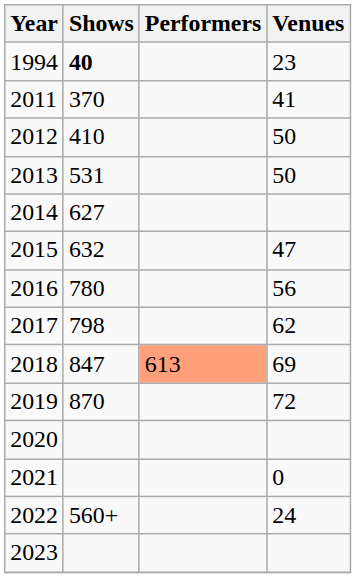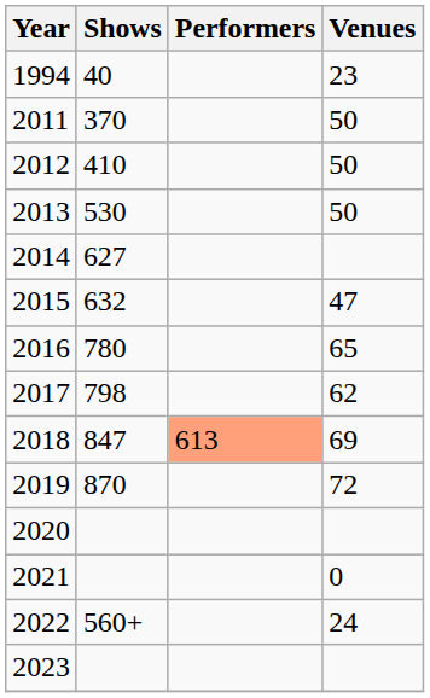 <table class="wikitable">
 <tr>
 <th>Year</th>
 <th>Shows</th>
 <th>Performers</th>
 <th>Venues</th>
 </tr>
 <tr>
 <td>1994</td>
-<td><strong>40</strong></td>
+<td>40</td>
 <td></td>
 <td>23</td>
 </tr>
 <tr>
 <td>2011</td>
 <td>370</td>
 <td></td>
-<td>41</td>
+<td>50</td>
 </tr>
 <tr>
 <td>2012</td>
 <td>410</td>
 <td></td>
 <td>50</td>
 </tr>
 <tr>
 <td>2013</td>
-<td>531</td>
+<td>530</td>
 <td></td>
 <td>50</td>
 </tr>
 <tr>
 <td>2014</td>
 <td>627</td>
 <td></td>
 <td></td>
 </tr>
 <tr>
 <td>2015</td>
 <td>632</td>
 <td></td>
 <td>47</td>
 </tr>
 <tr>
 <td>2016</td>
 <td>780</td>
 <td></td>
-<td>56</td>
+<td>65</td>
 </tr>
 <tr>
 <td>2017</td>
 <td>798</td>
 <td></td>
 <td>62</td>
 </tr>
 <tr>
 <td>2018</td>
 <td>847</td>
 <td style="background: lightsalmon;">613</td>
 <td>69</td>
 </tr>
 <tr>
 <td>2019</td>
 <td>870</td>
 <td></td>
 <td>72</td>
 </tr>
 <tr>
 <td>2020</td>
 <td></td>
 <td></td>
 <td></td>
 </tr>
 <tr>
 <td>2021</td>
 <td></td>
 <td></td>
 <td>0</td>
 </tr>
 <tr>
 <td>2022</td>
 <td>560+</td>
 <td></td>
 <td>24</td>
 </tr>
 <tr>
 <td>2023</td>
 <td></td>
 <td></td>
 <td></td>
 </tr>
 <tr>
 </tr>
 </table>
